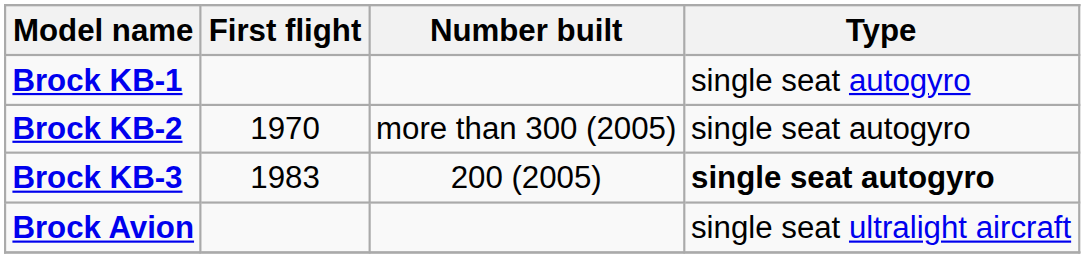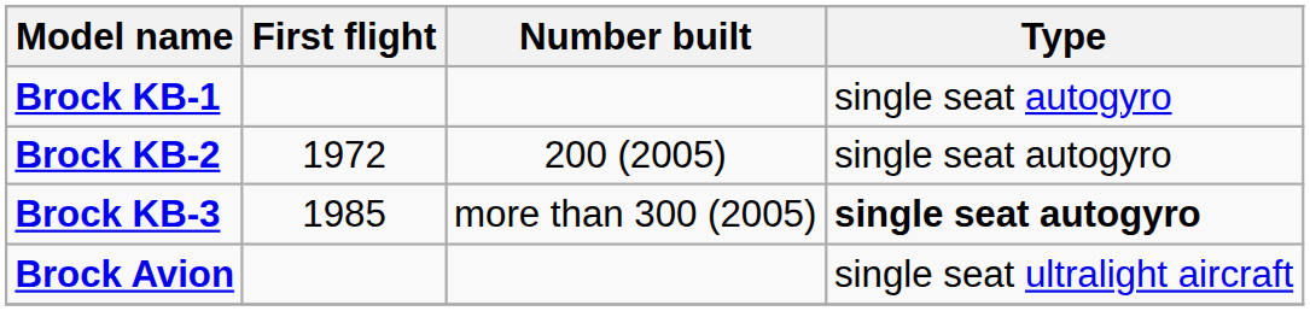 <table class="wikitable" align=center style="font-size:90%;">
 <tr>
 </tr>
 <tr style="background:#efefef;">
 <th>Model name</th>
 <th>First flight</th>
 <th>Number built</th>
 <th>Type</th>
 </tr>
 <tr>
 <td align=left><strong><a href='#'>Brock KB-1</a></strong></td>
 <td align=center></td>
 <td align=center></td>
 <td align=left>single seat <a href='#'>autogyro</a></td>
 </tr>
 <tr>
 <td align=left><strong><a href='#'>Brock KB-2</a></strong></td>
-<td align=center>1970</td>
-<td align=center>more than 300 (2005)</td>
+<td align=center>1972</td>
+<td align=center>200 (2005)</td>
 <td align=left>single seat autogyro</td>
 </tr>
 <tr>
 <td align=left><strong><a href='#'>Brock KB-3</a></strong></td>
-<td align=center>1983</td>
-<td align=center>200 (2005)</td>
+<td align=center>1985</td>
+<td align=center>more than 300 (2005)</td>
 <td align=left><strong>single seat autogyro</strong></td>
 </tr>
 <tr>
 <td align=left><strong><a href='#'>Brock Avion</a></strong></td>
 <td align=center></td>
 <td align=center></td>
 <td align=left>single seat <a href='#'>ultralight aircraft</a></td>
 </tr>
 <tr>
 </tr>
 </table>
